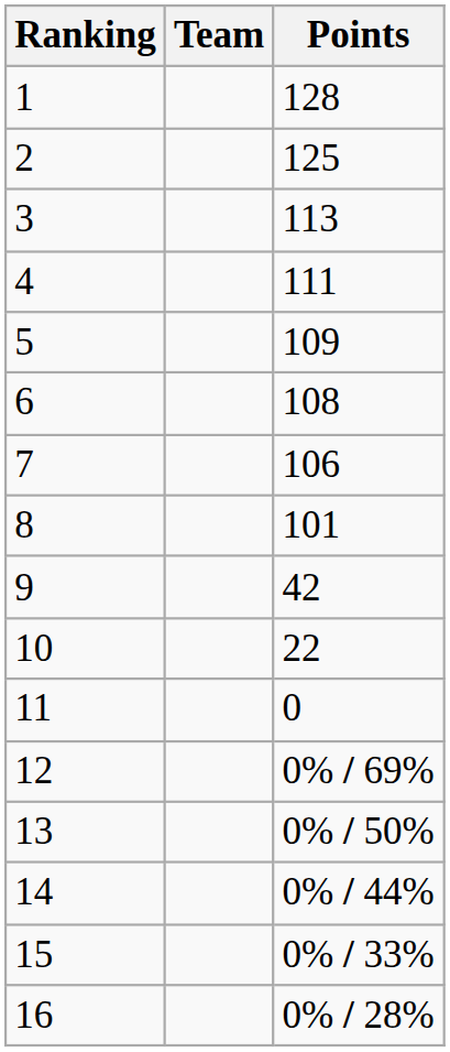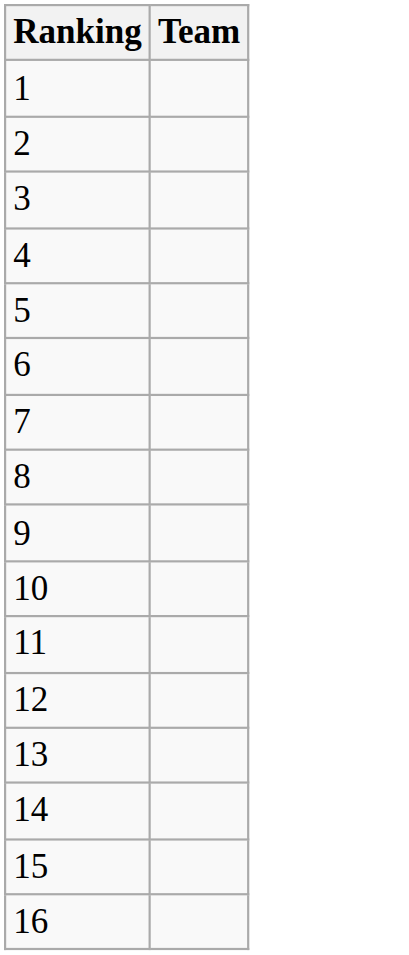 <table class="wikitable">
 <tr>
 <th>Ranking</th>
 <th>Team</th>
-<th>Points</th>
 </tr>
 <tr>
 <td>1</td>
 <td></td>
-<td>128</td>
 </tr>
 <tr>
 <td>2</td>
 <td></td>
-<td>125</td>
 </tr>
 <tr>
 <td>3</td>
 <td></td>
-<td>113</td>
 </tr>
 <tr>
 <td>4</td>
 <td></td>
-<td>111</td>
 </tr>
 <tr>
 <td>5</td>
 <td></td>
-<td>109</td>
 </tr>
 <tr>
 <td>6</td>
 <td></td>
-<td>108</td>
 </tr>
 <tr>
 <td>7</td>
 <td></td>
-<td>106</td>
 </tr>
 <tr>
 <td>8</td>
 <td></td>
-<td>101</td>
 </tr>
 <tr>
 <td>9</td>
 <td></td>
-<td>42</td>
 </tr>
 <tr>
 <td>10</td>
 <td></td>
-<td>22</td>
 </tr>
 <tr>
 <td>11</td>
 <td></td>
-<td>0</td>
 </tr>
 <tr>
 <td>12</td>
 <td></td>
-<td>0%<strong> / </strong>69%</td>
 </tr>
 <tr>
 <td>13</td>
 <td></td>
-<td>0%<strong> / </strong>50%</td>
 </tr>
 <tr>
 <td>14</td>
 <td></td>
-<td>0%<strong> / </strong>44%</td>
 </tr>
 <tr>
 <td>15</td>
 <td></td>
-<td>0%<strong> / </strong>33%</td>
 </tr>
 <tr>
 <td>16</td>
 <td></td>
-<td>0%<strong> / </strong>28%</td>
 </tr>
 </table>
